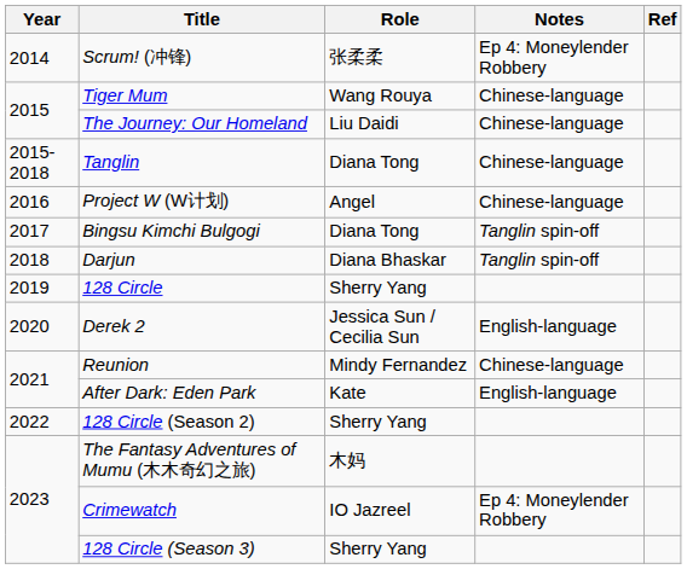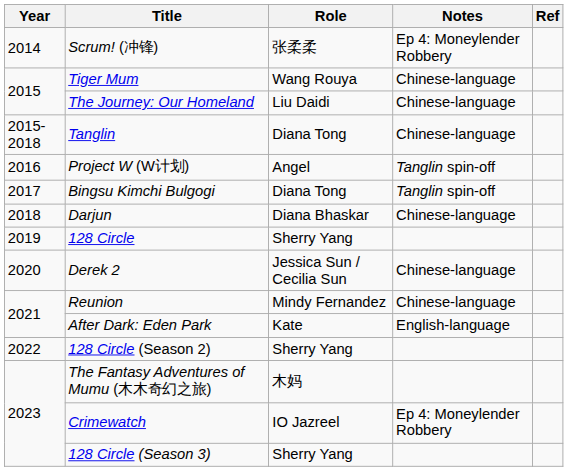 <table class="wikitable sortable">
 <tr>
 <th>Year</th>
 <th>Title</th>
 <th>Role</th>
 <th class="unsortable">Notes</th>
 <th class="unsortable">Ref</th>
 </tr>
 <tr>
 <td>2014</td>
 <td><em>Scrum!</em> (冲锋)</td>
 <td>张柔柔</td>
 <td>Ep 4: Moneylender Robbery</td>
 <td></td>
 </tr>
 <tr>
 <td rowspan="2">2015</td>
 <td><em><a href='#'>Tiger Mum</a></em></td>
 <td>Wang Rouya</td>
 <td>Chinese-language</td>
 <td></td>
 </tr>
 <tr>
 <td><em><a href='#'>The Journey: Our Homeland</a></em></td>
 <td>Liu Daidi</td>
 <td>Chinese-language</td>
 <td></td>
 </tr>
 <tr>
 <td>2015-2018</td>
 <td><em><a href='#'>Tanglin</a></em></td>
 <td>Diana Tong</td>
 <td>Chinese-language</td>
 <td></td>
 </tr>
 <tr>
 <td>2016</td>
 <td><em>Project W</em> (W计划)</td>
 <td>Angel</td>
-<td>Chinese-language</td>
+<td><em>Tanglin</em> spin-off</td>
 <td></td>
 </tr>
 <tr>
 <td>2017</td>
 <td><em>Bingsu Kimchi Bulgogi</em></td>
 <td>Diana Tong</td>
 <td><em>Tanglin</em> spin-off</td>
 <td></td>
 </tr>
 <tr>
 <td>2018</td>
 <td><em>Darjun</em></td>
 <td>Diana Bhaskar</td>
-<td><em>Tanglin</em> spin-off</td>
+<td>Chinese-language</td>
 <td></td>
 </tr>
 <tr>
 <td>2019</td>
 <td><em><a href='#'>128 Circle</a></em></td>
 <td>Sherry Yang</td>
 <td></td>
 <td></td>
 </tr>
 <tr>
 <td>2020</td>
 <td><em>Derek 2</em></td>
 <td>Jessica Sun / Cecilia Sun</td>
-<td>English-language</td>
+<td>Chinese-language</td>
 <td></td>
 </tr>
 <tr>
 <td rowspan="2">2021</td>
 <td><em>Reunion</em></td>
 <td>Mindy Fernandez</td>
 <td>Chinese-language</td>
 <td></td>
 </tr>
 <tr>
 <td><em>After Dark: Eden Park</em></td>
 <td>Kate</td>
 <td>English-language</td>
 <td></td>
 </tr>
 <tr>
 <td>2022</td>
 <td><em><a href='#'>128 Circle</a></em> (Season 2)</td>
 <td>Sherry Yang</td>
 <td></td>
 <td></td>
 </tr>
 <tr>
 <td rowspan="3">2023</td>
 <td><em>The Fantasy Adventures of Mumu</em> (木木奇幻之旅)</td>
 <td>木妈</td>
 <td></td>
 <td></td>
 </tr>
 <tr>
 <td><em><a href='#'>Crimewatch</a></em></td>
 <td>IO Jazreel</td>
 <td>Ep 4: Moneylender Robbery</td>
 <td></td>
 </tr>
 <tr>
 <td><em><a href='#'>128 Circle</a> (Season 3)</em></td>
 <td>Sherry Yang</td>
 <td></td>
 <td></td>
 </tr>
 </table>
